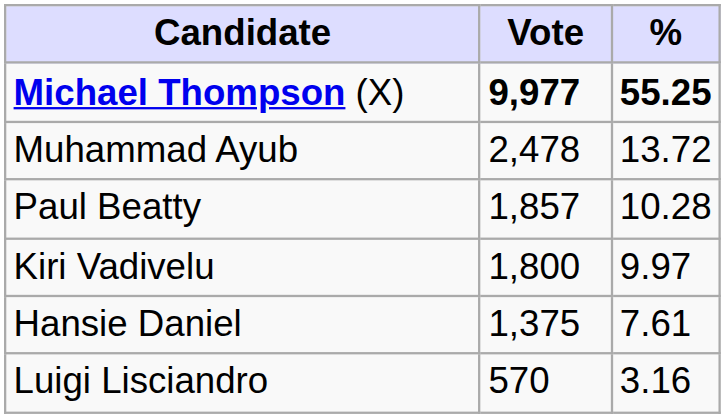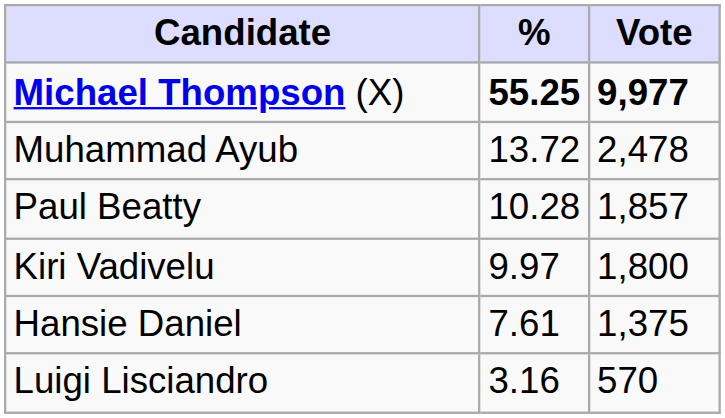 <table class="wikitable">
 <tr>
 <th style="background:#ddf; width:200px;">Candidate</th>
+<th style="background:#ddf; width:30px;">%</th>
 <th style="background:#ddf; width:50px;">Vote</th>
-<th style="background:#ddf; width:30px;">%</th>
 </tr>
 <tr>
 <td><strong><a href='#'>Michael Thompson</a></strong> (X)</td>
+<td><strong>55.25</strong></td>
 <td><strong>9,977</strong></td>
-<td><strong>55.25</strong></td>
 </tr>
 <tr>
 <td>Muhammad Ayub</td>
+<td>13.72</td>
 <td>2,478</td>
-<td>13.72</td>
 </tr>
 <tr>
 <td>Paul Beatty</td>
+<td>10.28</td>
 <td>1,857</td>
-<td>10.28</td>
 </tr>
 <tr>
 <td>Kiri Vadivelu</td>
+<td>9.97</td>
 <td>1,800</td>
-<td>9.97</td>
 </tr>
 <tr>
 <td>Hansie Daniel</td>
+<td>7.61</td>
 <td>1,375</td>
-<td>7.61</td>
 </tr>
 <tr>
 <td>Luigi Lisciandro</td>
+<td>3.16</td>
 <td>570</td>
-<td>3.16</td>
 </tr>
 </table>
